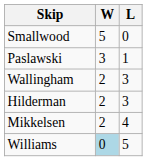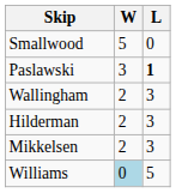 <table class="wikitable">
 <tr>
 <th width=100px>Skip</th>
 <th width=20px>W</th>
 <th width=20px>L</th>
 </tr>
 <tr>
 <td>Smallwood</td>
 <td>5</td>
 <td>0</td>
 </tr>
 <tr>
 <td>Paslawski</td>
 <td>3</td>
-<td>1</td>
+<td><strong>1</strong></td>
 </tr>
 <tr>
 <td>Wallingham</td>
 <td>2</td>
 <td>3</td>
 </tr>
 <tr>
 <td>Hilderman</td>
 <td>2</td>
 <td>3</td>
 </tr>
 <tr>
 <td>Mikkelsen</td>
 <td>2</td>
-<td>4</td>
+<td>3</td>
 </tr>
 <tr>
 <td>Williams</td>
 <td style="background: lightblue;">0</td>
 <td>5</td>
 </tr>
 </table>
